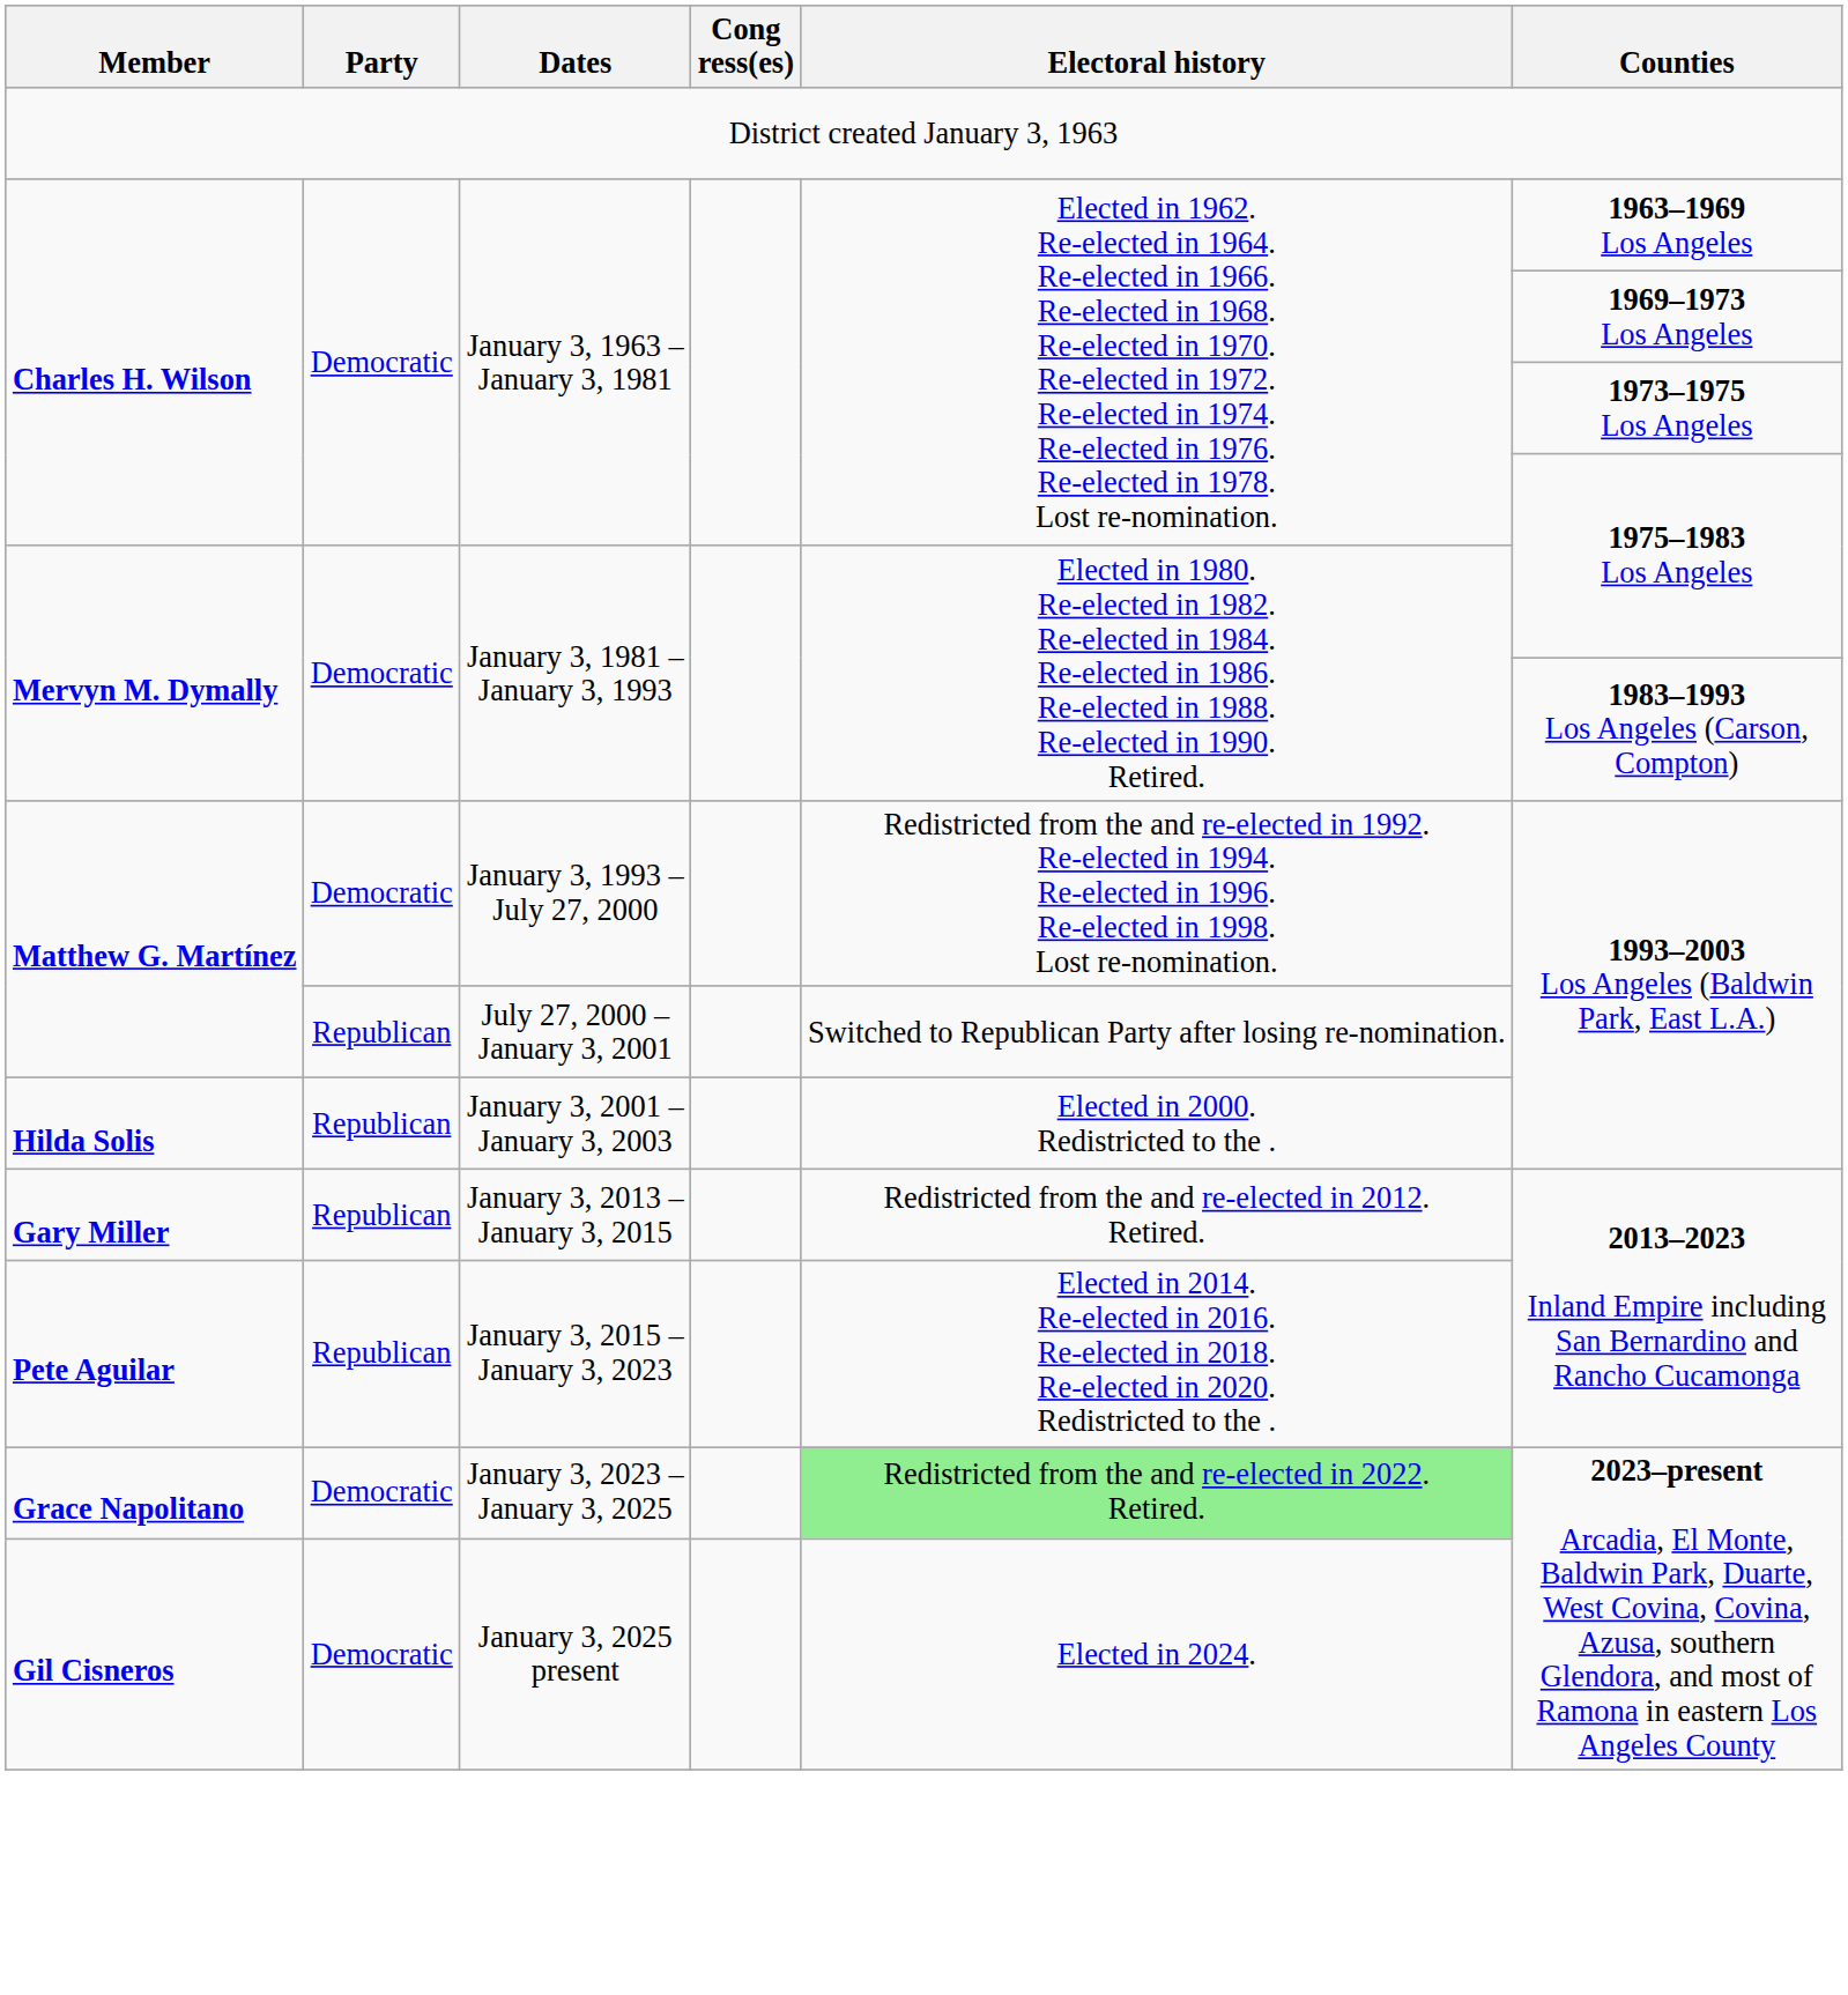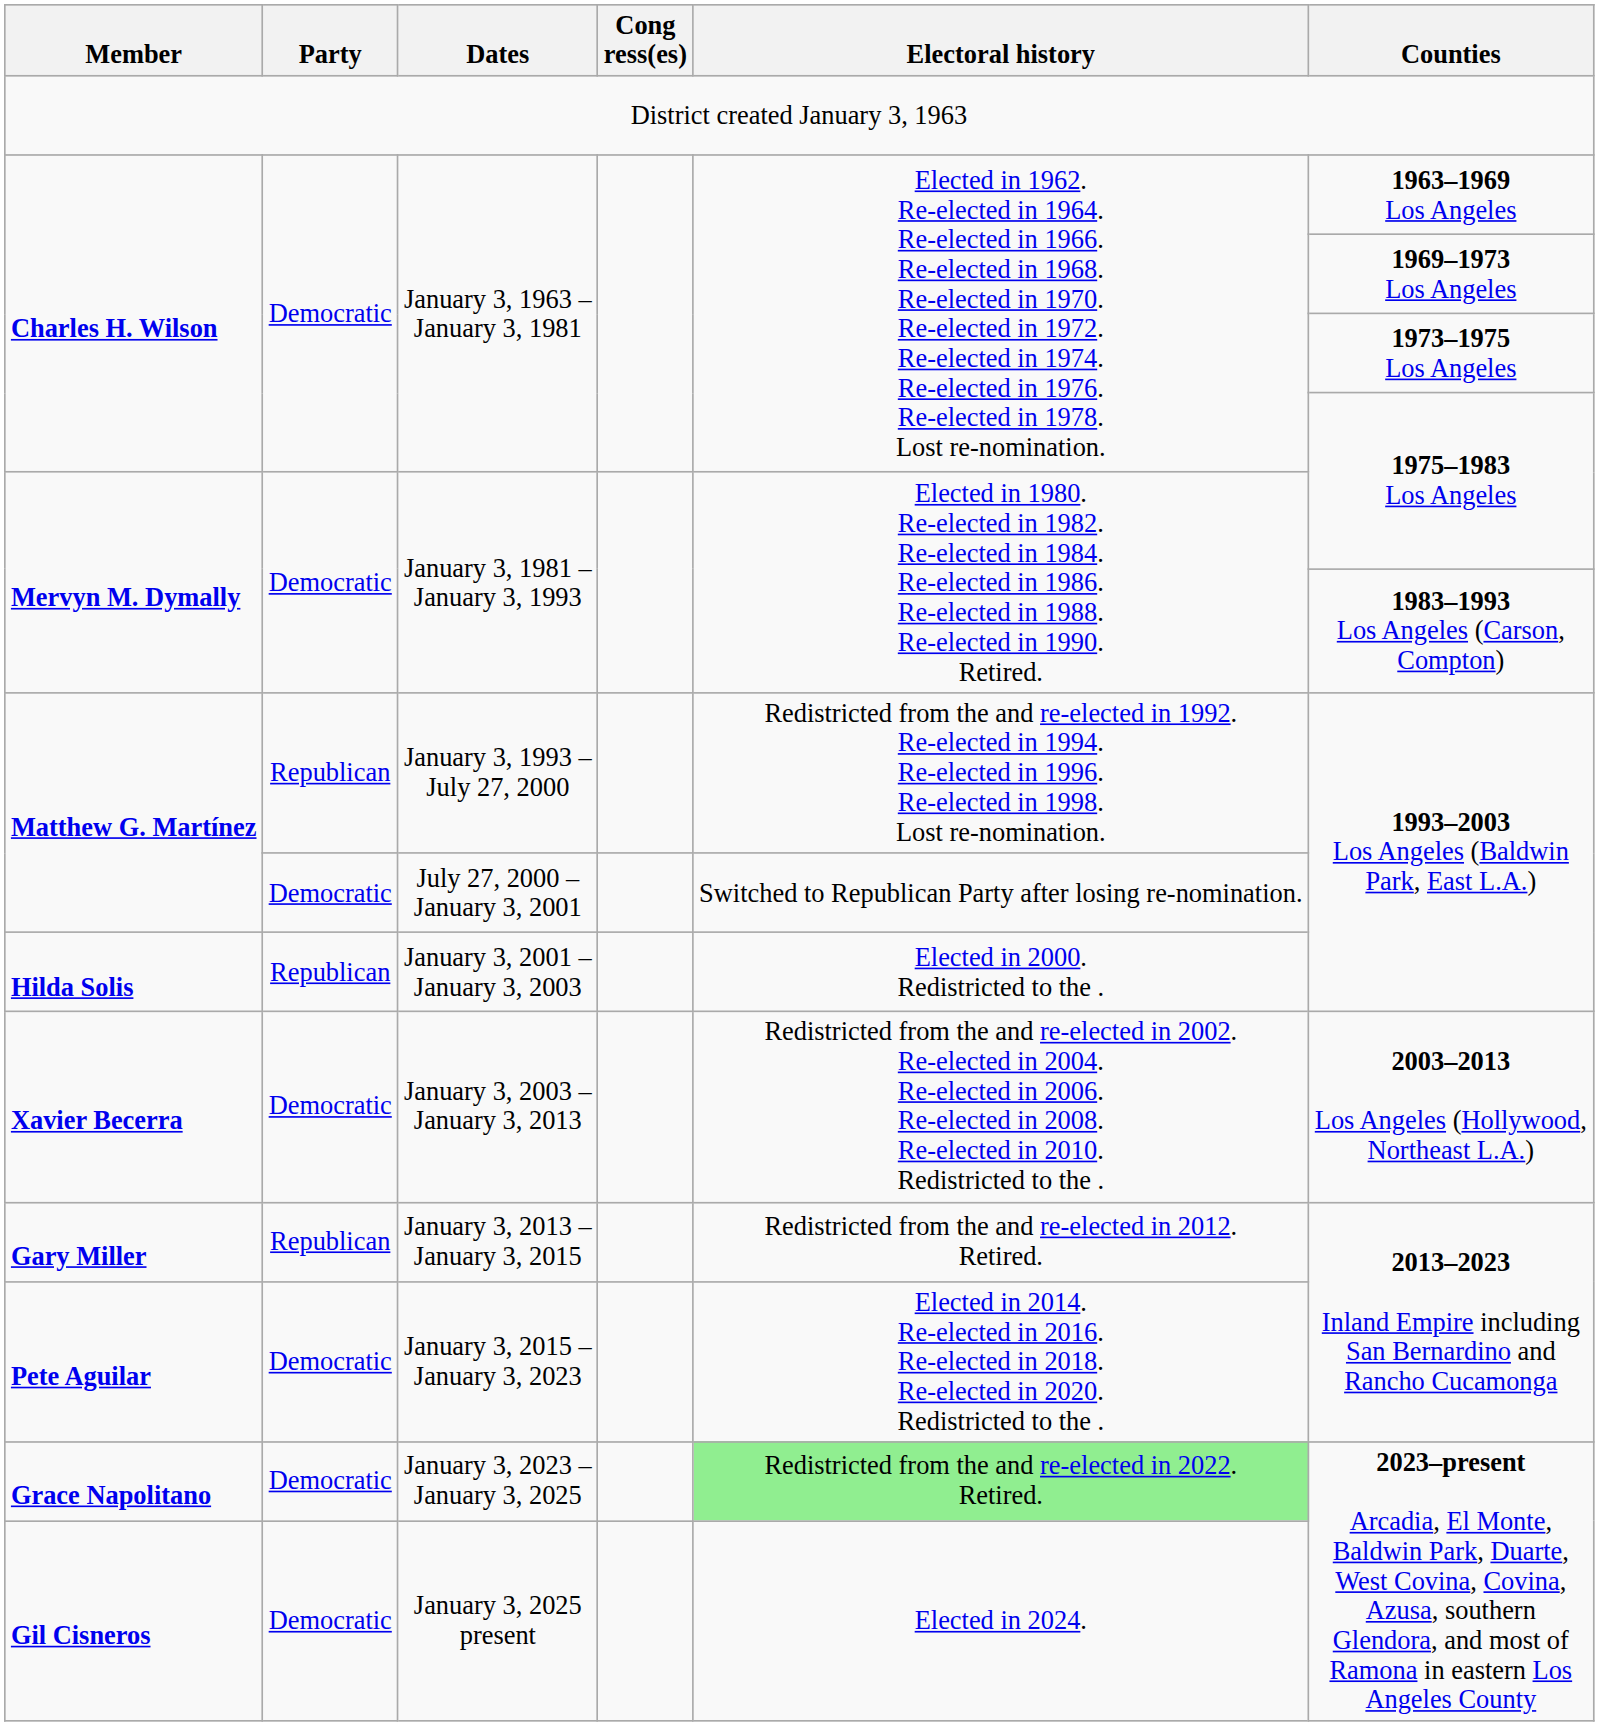 <table class=wikitable style="text-align:center">
 <tr valign=bottom>
 <th>Member</th>
 <th>Party</th>
 <th>Dates</th>
 <th>Cong<br>ress(es)</th>
 <th>Electoral history</th>
 <th width=165px>Counties</th>
 </tr>
 <tr style="height:3em">
 <td colspan=6>District created January 3, 1963</td>
 </tr>
 <tr style="height:3em">
 <td rowspan=4 align=left><br><strong><a href='#'>Charles H. Wilson</a></strong><br></td>
 <td rowspan=4 ><a href='#'>Democratic</a></td>
 <td rowspan=4 nowrap>January 3, 1963 –<br>January 3, 1981</td>
 <td rowspan=4></td>
 <td rowspan=4><a href='#'>Elected in 1962</a>. <br><a href='#'>Re-elected in 1964</a>.<br><a href='#'>Re-elected in 1966</a>.<br><a href='#'>Re-elected in 1968</a>.<br><a href='#'>Re-elected in 1970</a>.<br><a href='#'>Re-elected in 1972</a>.<br><a href='#'>Re-elected in 1974</a>.<br><a href='#'>Re-elected in 1976</a>.<br><a href='#'>Re-elected in 1978</a>.<br>Lost re-nomination.</td>
 <td><strong>1963–1969</strong><br><a href='#'>Los Angeles</a></td>
 </tr>
 <tr style="height:3em">
 <td><strong>1969–1973</strong><br><a href='#'>Los Angeles</a></td>
 </tr>
 <tr style="height:3em">
 <td><strong>1973–1975</strong><br><a href='#'>Los Angeles</a></td>
 </tr>
 <tr style="height:3em">
 <td rowspan=2><strong>1975–1983</strong><br><a href='#'>Los Angeles</a></td>
 </tr>
 <tr style="height:3em">
 <td rowspan=2 align=left><br><strong><a href='#'>Mervyn M. Dymally</a></strong><br></td>
 <td rowspan=2 ><a href='#'>Democratic</a></td>
 <td rowspan=2 nowrap>January 3, 1981 –<br>January 3, 1993</td>
 <td rowspan=2></td>
 <td rowspan=2><a href='#'>Elected in 1980</a>.<br><a href='#'>Re-elected in 1982</a>.<br><a href='#'>Re-elected in 1984</a>.<br><a href='#'>Re-elected in 1986</a>.<br><a href='#'>Re-elected in 1988</a>.<br><a href='#'>Re-elected in 1990</a>.<br>Retired.</td>
 </tr>
 <tr style="height:3em">
 <td><strong>1983–1993</strong><br><a href='#'>Los Angeles</a> (<a href='#'>Carson</a>, <a href='#'>Compton</a>)</td>
 </tr>
 <tr style="height:3em">
 <td rowspan=2 align=left><br><strong><a href='#'>Matthew G. Martínez</a></strong><br></td>
-<td><a href='#'>Democratic</a></td>
+<td><a href='#'>Republican</a></td>
 <td nowrap>January 3, 1993 –<br>July 27, 2000</td>
 <td></td>
 <td>Redistricted from the  and <a href='#'>re-elected in 1992</a>.<br><a href='#'>Re-elected in 1994</a>.<br><a href='#'>Re-elected in 1996</a>.<br><a href='#'>Re-elected in 1998</a>.<br>Lost re-nomination.</td>
 <td rowspan=3><strong>1993–2003</strong><br><a href='#'>Los Angeles</a> (<a href='#'>Baldwin Park</a>, <a href='#'>East L.A.</a>)</td>
 </tr>
 <tr style="height:3em">
-<td><a href='#'>Republican</a></td>
+<td><a href='#'>Democratic</a></td>
 <td nowrap>July 27, 2000 –<br>January 3, 2001</td>
 <td></td>
 <td>Switched to Republican Party after losing re-nomination.</td>
 </tr>
 <tr style="height:3em">
 <td align=left><br><strong><a href='#'>Hilda Solis</a></strong><br></td>
 <td><a href='#'>Republican</a></td>
 <td nowrap>January 3, 2001 –<br>January 3, 2003</td>
 <td></td>
 <td><a href='#'>Elected in 2000</a>.<br>Redistricted to the .</td>
 </tr>
 <tr style="height:3em">
+<td align=left><br><strong><a href='#'>Xavier Becerra</a></strong><br></td>
+<td><a href='#'>Democratic</a></td>
+<td nowrap>January 3, 2003 –<br>January 3, 2013</td>
+<td></td>
+<td>Redistricted from the  and <a href='#'>re-elected in 2002</a>.<br><a href='#'>Re-elected in 2004</a>.<br><a href='#'>Re-elected in 2006</a>.<br><a href='#'>Re-elected in 2008</a>.<br><a href='#'>Re-elected in 2010</a>.<br>Redistricted to the .</td>
+<td><strong>2003–2013</strong><br><br><a href='#'>Los Angeles</a> (<a href='#'>Hollywood</a>, <a href='#'>Northeast L.A.</a>)</td>
+</tr>
+<tr style="height:3em">
 <td align=left><br><strong><a href='#'>Gary Miller</a></strong><br></td>
 <td><a href='#'>Republican</a></td>
 <td nowrap>January 3, 2013 –<br>January 3, 2015</td>
 <td></td>
 <td>Redistricted from the  and <a href='#'>re-elected in 2012</a>.<br>Retired.</td>
 <td rowspan=2><strong>2013–2023</strong><br><br><a href='#'>Inland Empire</a> including <a href='#'>San Bernardino</a> and <a href='#'>Rancho Cucamonga</a></td>
 </tr>
 <tr style="height:3em">
 <td align=left><br><strong><a href='#'>Pete Aguilar</a></strong><br></td>
-<td><a href='#'>Republican</a></td>
+<td><a href='#'>Democratic</a></td>
 <td nowrap>January 3, 2015 –<br>January 3, 2023</td>
 <td></td>
 <td><a href='#'>Elected in 2014</a>.<br><a href='#'>Re-elected in 2016</a>.<br><a href='#'>Re-elected in 2018</a>.<br><a href='#'>Re-elected in 2020</a>.<br>Redistricted to the .</td>
 </tr>
 <tr style="height:3em">
 <td align=left><br><strong><a href='#'>Grace Napolitano</a></strong><br></td>
 <td><a href='#'>Democratic</a></td>
 <td nowrap>January 3, 2023 –<br>January 3, 2025</td>
 <td></td>
 <td style="background: lightgreen;">Redistricted from the  and <a href='#'>re-elected in 2022</a>. <br> Retired.</td>
 <td rowspan="2"><strong>2023–present</strong><br><br><a href='#'>Arcadia</a>, <a href='#'>El Monte</a>, <a href='#'>Baldwin Park</a>, <a href='#'>Duarte</a>, <a href='#'>West Covina</a>, <a href='#'>Covina</a>, <a href='#'>Azusa</a>, southern <a href='#'>Glendora</a>, and most of <a href='#'>Ramona</a> in eastern <a href='#'>Los Angeles County</a></td>
 </tr>
 <tr>
 <td align=left><br><strong><a href='#'>Gil Cisneros</a></strong> <br></td>
 <td><a href='#'>Democratic</a></td>
 <td>January 3, 2025<br>present</td>
 <td></td>
 <td><a href='#'>Elected in 2024</a>.</td>
 </tr>
 </table>
